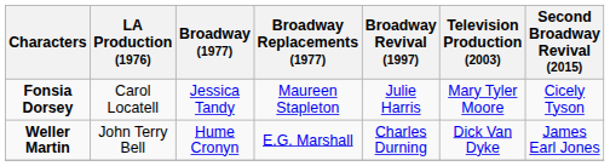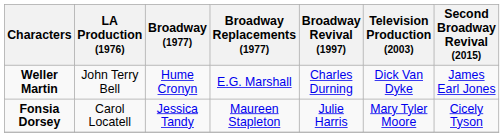 <table class="wikitable" style="width:100; text-align:center;">
 <tr>
 <th>Characters</th>
 <th>LA Production <br><small>(1976)</small></th>
 <th>Broadway <br><small>(1977)</small></th>
 <th>Broadway Replacements <br> <small>(1977)</small></th>
 <th>Broadway Revival <br> <small>(1997)</small></th>
 <th>Television Production <br> <small>(2003)</small></th>
 <th>Second Broadway Revival <br> <small>(2015)</small><br></th>
 </tr>
 <tr>
+<td><strong>Weller Martin</strong></td>
+<td>John Terry Bell</td>
+<td><a href='#'>Hume Cronyn</a></td>
+<td><a href='#'>E.G. Marshall</a></td>
+<td><a href='#'>Charles Durning</a></td>
+<td><a href='#'>Dick Van Dyke</a></td>
+<td><a href='#'>James Earl Jones</a></td>
+</tr>
+<tr>
 <td><strong>Fonsia Dorsey</strong></td>
 <td>Carol Locatell</td>
 <td><a href='#'>Jessica Tandy</a></td>
 <td><a href='#'>Maureen Stapleton</a></td>
 <td><a href='#'>Julie Harris</a></td>
 <td><a href='#'>Mary Tyler Moore</a></td>
 <td><a href='#'>Cicely Tyson</a></td>
 </tr>
 <tr>
-<td><strong>Weller Martin</strong></td>
-<td>John Terry Bell</td>
-<td><a href='#'>Hume Cronyn</a></td>
-<td><a href='#'>E.G. Marshall</a></td>
-<td><a href='#'>Charles Durning</a></td>
-<td><a href='#'>Dick Van Dyke</a></td>
-<td><a href='#'>James Earl Jones</a></td>
-</tr>
-<tr>
 </tr>
 </table>
